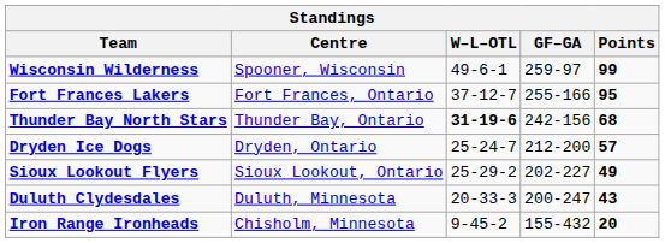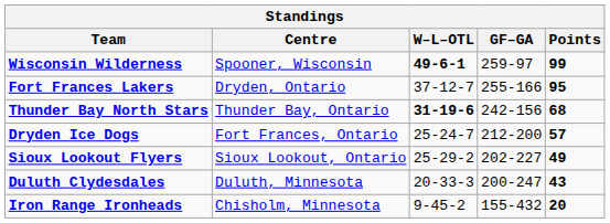 <table class="wikitable">
 <tr>
 <th colspan=5>Standings</th>
 </tr>
 <tr>
 <th>Team</th>
 <th>Centre</th>
 <th>W–L–OTL</th>
 <th>GF–GA</th>
 <th>Points</th>
 </tr>
 <tr>
 <td><strong><a href='#'>Wisconsin Wilderness</a></strong></td>
 <td><a href='#'>Spooner, Wisconsin</a></td>
-<td>49-6-1</td>
+<td><strong>49-6-1</strong></td>
 <td>259-97</td>
 <td><strong>99</strong></td>
 </tr>
 <tr>
 <td><strong><a href='#'>Fort Frances Lakers</a></strong></td>
-<td><a href='#'>Fort Frances, Ontario</a></td>
+<td><a href='#'>Dryden, Ontario</a></td>
 <td>37-12-7</td>
 <td>255-166</td>
 <td><strong>95</strong></td>
 </tr>
 <tr>
 <td><strong><a href='#'>Thunder Bay North Stars</a></strong></td>
 <td><a href='#'>Thunder Bay, Ontario</a></td>
 <td><strong>31-19-6</strong></td>
 <td>242-156</td>
 <td><strong>68</strong></td>
 </tr>
 <tr>
 <td><strong><a href='#'>Dryden Ice Dogs</a></strong></td>
-<td><a href='#'>Dryden, Ontario</a></td>
+<td><a href='#'>Fort Frances, Ontario</a></td>
 <td>25-24-7</td>
 <td>212-200</td>
 <td><strong>57</strong></td>
 </tr>
 <tr>
 <td><strong><a href='#'>Sioux Lookout Flyers</a></strong></td>
 <td><a href='#'>Sioux Lookout, Ontario</a></td>
 <td>25-29-2</td>
 <td>202-227</td>
 <td><strong>49</strong></td>
 </tr>
 <tr>
 <td><strong><a href='#'>Duluth Clydesdales</a></strong></td>
 <td><a href='#'>Duluth, Minnesota</a></td>
 <td>20-33-3</td>
 <td>200-247</td>
 <td><strong>43</strong></td>
 </tr>
 <tr>
 <td><strong><a href='#'>Iron Range Ironheads</a></strong></td>
 <td><a href='#'>Chisholm, Minnesota</a></td>
 <td>9-45-2</td>
 <td>155-432</td>
 <td><strong>20</strong></td>
 </tr>
 </table>
